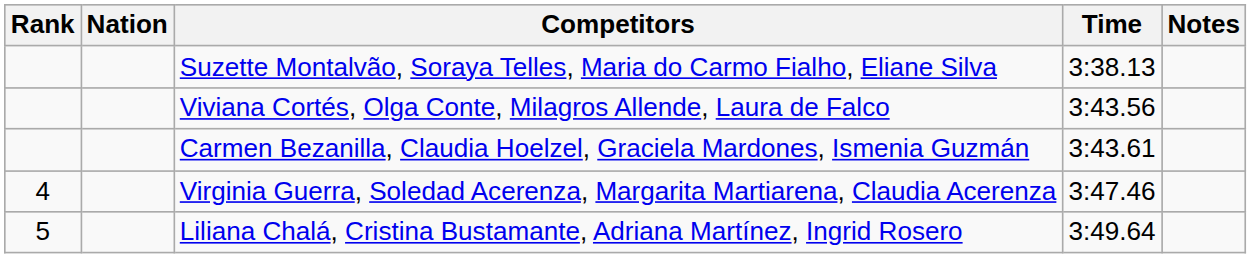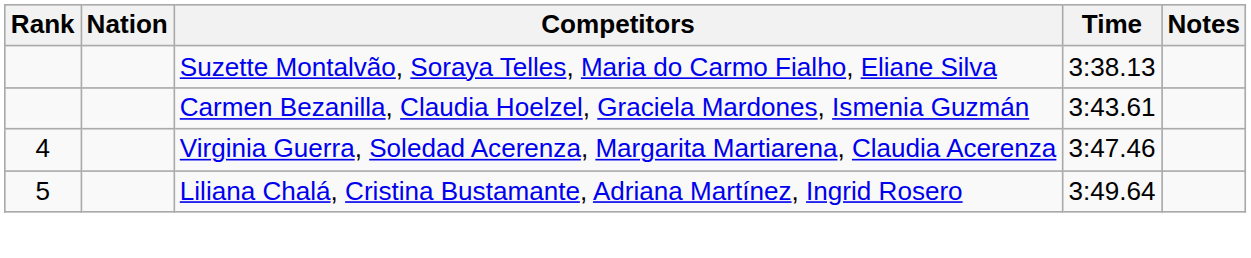 <table class="wikitable sortable" style="text-align:center">
 <tr>
 <th>Rank</th>
 <th>Nation</th>
 <th>Competitors</th>
 <th>Time</th>
 <th>Notes</th>
 </tr>
 <tr>
 <td></td>
 <td align=left></td>
 <td align=left><a href='#'>Suzette Montalvão</a>, <a href='#'>Soraya Telles</a>, <a href='#'>Maria do Carmo Fialho</a>, <a href='#'>Eliane Silva</a></td>
 <td>3:38.13</td>
-<td></td>
-</tr>
-<tr>
-<td></td>
-<td align=left></td>
-<td align=left><a href='#'>Viviana Cortés</a>, <a href='#'>Olga Conte</a>, <a href='#'>Milagros Allende</a>, <a href='#'>Laura de Falco</a></td>
-<td>3:43.56</td>
 <td></td>
 </tr>
 <tr>
 <td></td>
 <td align=left></td>
 <td align=left><a href='#'>Carmen Bezanilla</a>, <a href='#'>Claudia Hoelzel</a>, <a href='#'>Graciela Mardones</a>, <a href='#'>Ismenia Guzmán</a></td>
 <td>3:43.61</td>
 <td></td>
 </tr>
 <tr>
 <td>4</td>
 <td align=left></td>
 <td align=left><a href='#'>Virginia Guerra</a>, <a href='#'>Soledad Acerenza</a>, <a href='#'>Margarita Martiarena</a>, <a href='#'>Claudia Acerenza</a></td>
 <td>3:47.46</td>
 <td></td>
 </tr>
 <tr>
 <td>5</td>
 <td align=left></td>
 <td align=left><a href='#'>Liliana Chalá</a>, <a href='#'>Cristina Bustamante</a>, <a href='#'>Adriana Martínez</a>, <a href='#'>Ingrid Rosero</a></td>
 <td>3:49.64</td>
 <td></td>
 </tr>
 </table>
